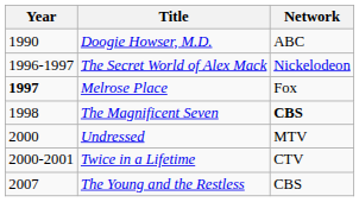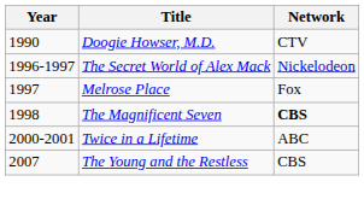 <table class="wikitable sortable">
 <tr>
 <th>Year</th>
 <th>Title</th>
 <th>Network</th>
 </tr>
 <tr>
 <td>1990</td>
 <td><em><a href='#'>Doogie Howser, M.D.</a></em></td>
-<td>ABC</td>
+<td>CTV</td>
 </tr>
 <tr>
 <td>1996-1997</td>
 <td><em><a href='#'>The Secret World of Alex Mack</a></em></td>
 <td><a href='#'>Nickelodeon</a></td>
 </tr>
 <tr>
-<td><strong>1997</strong></td>
+<td>1997</td>
 <td><em><a href='#'>Melrose Place</a></em></td>
 <td>Fox</td>
 </tr>
 <tr>
 <td>1998</td>
 <td><em><a href='#'>The Magnificent Seven</a></em></td>
 <td><strong>CBS</strong></td>
 </tr>
 <tr>
-<td>2000</td>
-<td><em><a href='#'>Undressed</a></em></td>
-<td>MTV</td>
-</tr>
-<tr>
 <td>2000-2001</td>
 <td><em><a href='#'>Twice in a Lifetime</a></em></td>
-<td>CTV</td>
+<td>ABC</td>
 </tr>
 <tr>
 <td>2007</td>
 <td><em><a href='#'>The Young and the Restless</a></em></td>
 <td>CBS</td>
 </tr>
 </table>
